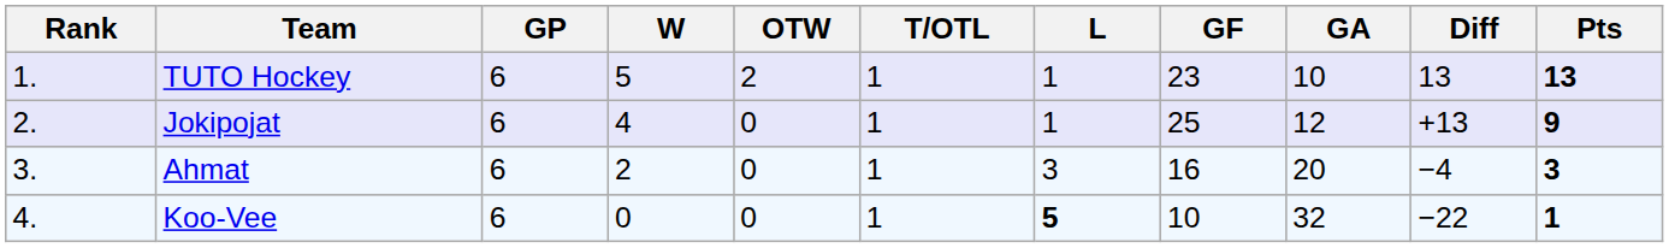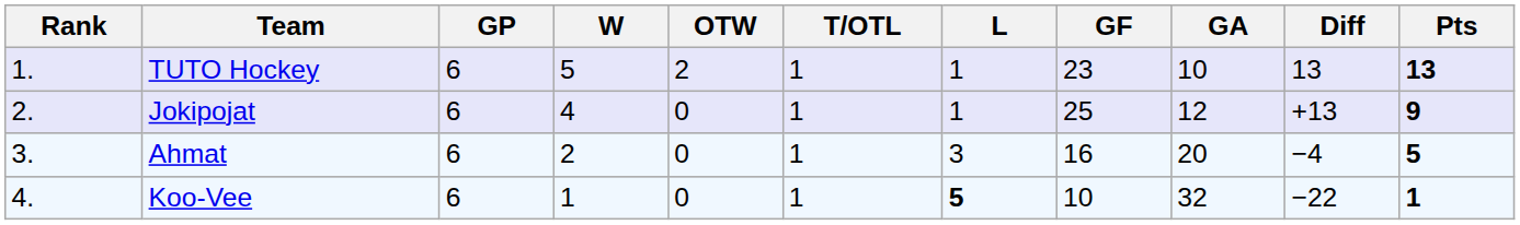 <table class="wikitable">
 <tr>
 <th bgcolor="#DDDDFF" width="6%" align="left">Rank</th>
 <th bgcolor="#DDDDFF" width="13%">Team</th>
 <th bgcolor="#DDDDFF" width="5%">GP</th>
 <th bgcolor="#DDDDFF" width="5%">W</th>
 <th bgcolor="#DDDDFF" width="5%">OTW</th>
 <th bgcolor="#DDDDFF" width="7%">T/OTL</th>
 <th bgcolor="#DDDDFF" width="5%">L</th>
 <th bgcolor="#DDDDFF" width="5%">GF</th>
 <th bgcolor="#DDDDFF" width="5%">GA</th>
 <th bgcolor="#DDDDFF" width="5%">Diff</th>
 <th bgcolor="#DDDDFF" width="5%">Pts</th>
 </tr>
 <tr bgcolor="#e6e6fa">
 <td align="left">1.</td>
 <td><a href='#'>TUTO Hockey</a></td>
 <td>6</td>
 <td>5</td>
 <td>2</td>
 <td>1</td>
 <td>1</td>
 <td>23</td>
 <td>10</td>
 <td>13</td>
 <td><strong>13</strong></td>
 </tr>
 <tr bgcolor="#e6e6fa">
 <td align="left">2.</td>
 <td><a href='#'>Jokipojat</a></td>
 <td>6</td>
 <td>4</td>
 <td>0</td>
 <td>1</td>
 <td>1</td>
 <td>25</td>
 <td>12</td>
 <td>+13</td>
 <td><strong>9</strong></td>
 </tr>
 <tr bgcolor="#f0f8ff">
 <td align="left">3.</td>
 <td><a href='#'>Ahmat</a></td>
 <td>6</td>
 <td>2</td>
 <td>0</td>
 <td>1</td>
 <td>3</td>
 <td>16</td>
 <td>20</td>
 <td>−4</td>
-<td><strong>3</strong></td>
+<td><strong>5</strong></td>
 </tr>
 <tr bgcolor="#f0f8ff">
 <td align="left">4.</td>
 <td><a href='#'>Koo-Vee</a></td>
 <td>6</td>
-<td>0</td>
+<td>1</td>
 <td>0</td>
 <td>1</td>
 <td><strong>5</strong></td>
 <td>10</td>
 <td>32</td>
 <td>−22</td>
 <td><strong>1</strong></td>
 </tr>
 </table>
